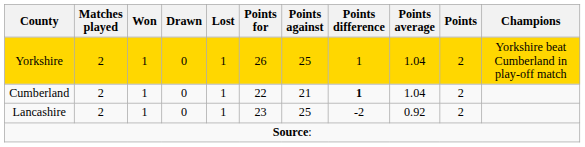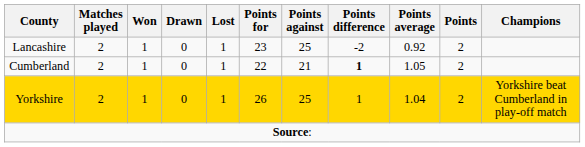 <table class="wikitable plainrowheaders" style="text-align: center; width: 60%">
 <tr>
 <th scope="col" style="width: 5%;">County</th>
 <th scope="col" style="width: 5%;">Matches played</th>
 <th scope="col" style="width: 5%;">Won</th>
 <th scope="col" style="width: 5%;">Drawn</th>
 <th scope="col" style="width: 5%;">Lost</th>
 <th scope="col" style="width: 5%;">Points for</th>
 <th scope="col" style="width: 5%;">Points against</th>
 <th scope="col" style="width: 5%;">Points difference</th>
 <th scope="col" style="width: 5%;">Points average</th>
 <th scope="col" style="width: 5%;">Points</th>
 <th scope="col" style="width: 15%;">Champions</th>
+</tr>
+<tr>
+<td>Lancashire</td>
+<td>2</td>
+<td>1</td>
+<td>0</td>
+<td>1</td>
+<td>23</td>
+<td>25</td>
+<td>-2</td>
+<td>0.92</td>
+<td>2</td>
+<td></td>
+</tr>
+<tr>
+<td>Cumberland</td>
+<td>2</td>
+<td>1</td>
+<td>0</td>
+<td>1</td>
+<td>22</td>
+<td>21</td>
+<td><strong>1</strong></td>
+<td>1.05</td>
+<td>2</td>
+<td></td>
 </tr>
 <tr style="background: gold;">
 <td>Yorkshire</td>
 <td>2</td>
 <td>1</td>
 <td>0</td>
 <td>1</td>
 <td>26</td>
 <td>25</td>
 <td>1</td>
 <td>1.04</td>
 <td>2</td>
 <td>Yorkshire beat Cumberland in play-off match</td>
 </tr>
 <tr>
-<td>Cumberland</td>
-<td>2</td>
-<td>1</td>
-<td>0</td>
-<td>1</td>
-<td>22</td>
-<td>21</td>
-<td><strong>1</strong></td>
-<td>1.04</td>
-<td>2</td>
-<td></td>
-</tr>
-<tr>
-<td>Lancashire</td>
-<td>2</td>
-<td>1</td>
-<td>0</td>
-<td>1</td>
-<td>23</td>
-<td>25</td>
-<td>-2</td>
-<td>0.92</td>
-<td>2</td>
-<td></td>
-</tr>
-<tr>
 <td colspan="11"><strong>Source</strong>:</td>
 </tr>
 </table>
